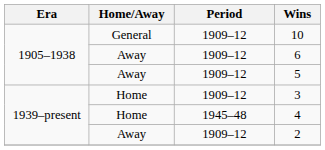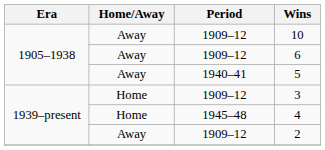 <table class="wikitable sortable" style="text-align:center">
 <tr>
 <th width=100px>Era</th>
 <th width=100px>Home/Away</th>
 <th width=120px>Period</th>
 <th width=50px>Wins</th>
 </tr>
 <tr>
 <td rowspan=3>1905–1938</td>
-<td>General</td>
+<td>Away</td>
 <td>1909–12</td>
 <td>10</td>
 </tr>
 <tr>
 <td>Away</td>
 <td>1909–12</td>
 <td>6</td>
 </tr>
 <tr>
 <td>Away</td>
-<td>1909–12</td>
+<td>1940–41</td>
 <td>5</td>
 </tr>
 <tr>
 <td rowspan=3>1939–present</td>
 <td>Home</td>
 <td>1909–12</td>
 <td>3</td>
 </tr>
 <tr>
 <td>Home</td>
 <td>1945–48</td>
 <td>4</td>
 </tr>
 <tr>
 <td>Away</td>
 <td>1909–12</td>
 <td>2</td>
 </tr>
 <tr>
 </tr>
 </table>
